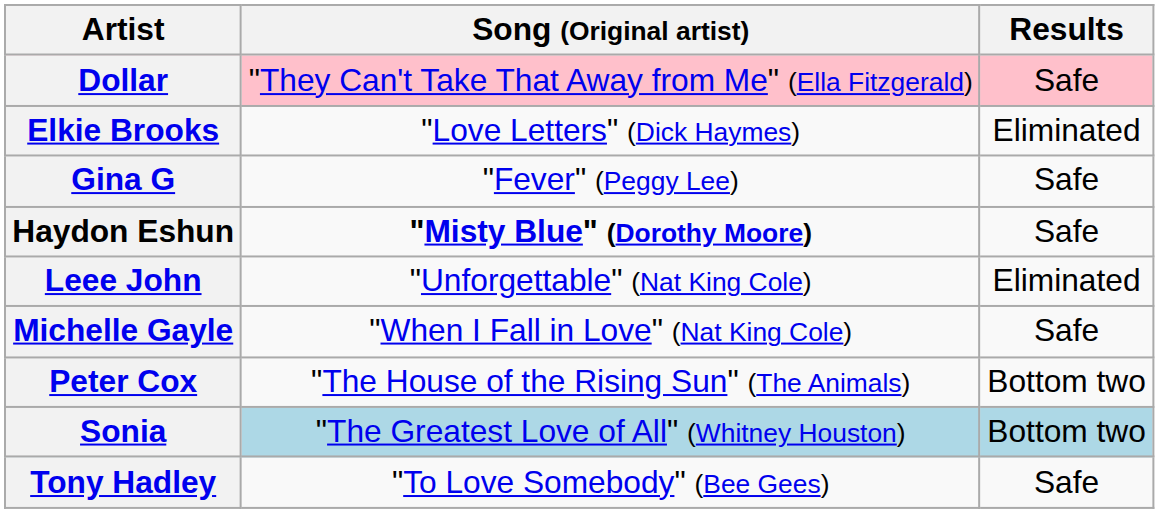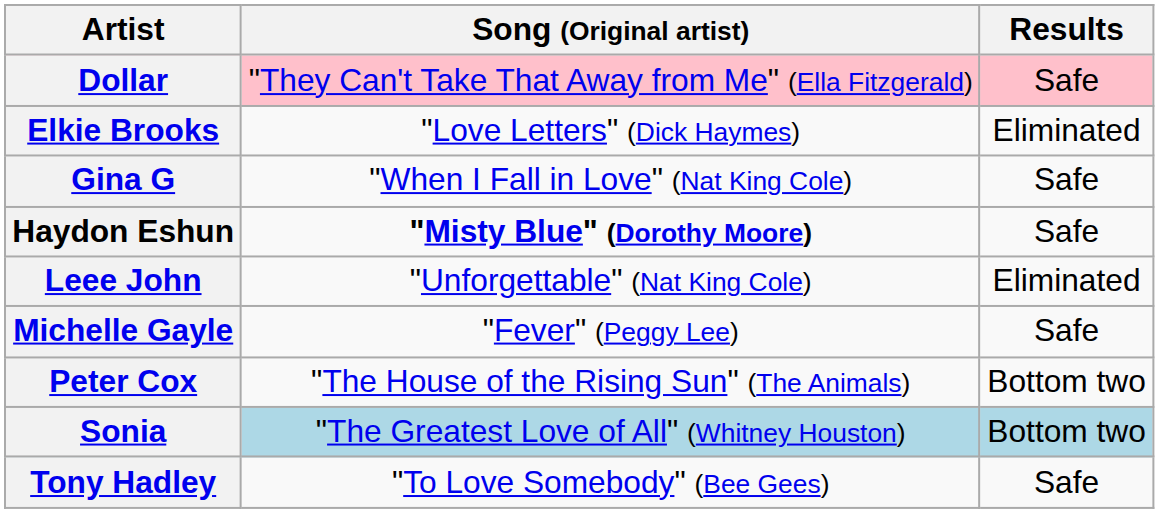 <table class="wikitable plainrowheaders" style="text-align:center;">
 <tr>
 <th scope="col">Artist</th>
 <th scope="col">Song <small>(Original artist)</small></th>
 <th scope="col">Results</th>
 </tr>
 <tr style="background:pink;">
 <th scope="row"><a href='#'>Dollar</a></th>
 <td>"<a href='#'>They Can't Take That Away from Me</a>" <small>(<a href='#'>Ella Fitzgerald</a>)</small></td>
 <td>Safe</td>
 </tr>
 <tr>
 <th scope="row"><a href='#'>Elkie Brooks</a></th>
 <td>"<a href='#'>Love Letters</a>" <small>(<a href='#'>Dick Haymes</a>)</small></td>
 <td>Eliminated</td>
 </tr>
 <tr>
 <th scope="row"><a href='#'>Gina G</a></th>
-<td>"<a href='#'>Fever</a>" <small>(<a href='#'>Peggy Lee</a>)</small></td>
+<td>"<a href='#'>When I Fall in Love</a>" <small>(<a href='#'>Nat King Cole</a>)</small></td>
 <td>Safe</td>
 </tr>
 <tr>
 <th scope="row">Haydon Eshun</th>
 <td><strong>"<a href='#'>Misty Blue</a>" <small>(<a href='#'>Dorothy Moore</a>)</small></strong></td>
 <td>Safe</td>
 </tr>
 <tr>
 <th scope="row"><a href='#'>Leee John</a></th>
 <td>"<a href='#'>Unforgettable</a>" <small>(<a href='#'>Nat King Cole</a>)</small></td>
 <td>Eliminated</td>
 </tr>
 <tr>
 <th scope="row"><a href='#'>Michelle Gayle</a></th>
-<td>"<a href='#'>When I Fall in Love</a>" <small>(<a href='#'>Nat King Cole</a>)</small></td>
+<td>"<a href='#'>Fever</a>" <small>(<a href='#'>Peggy Lee</a>)</small></td>
 <td>Safe</td>
 </tr>
 <tr>
 <th scope="row"><a href='#'>Peter Cox</a></th>
 <td>"<a href='#'>The House of the Rising Sun</a>" <small>(<a href='#'>The Animals</a>)</small></td>
 <td>Bottom two</td>
 </tr>
 <tr style="background:lightblue;">
 <th scope="row"><a href='#'>Sonia</a></th>
 <td>"<a href='#'>The Greatest Love of All</a>" <small>(<a href='#'>Whitney Houston</a>)</small></td>
 <td>Bottom two</td>
 </tr>
 <tr>
 <th scope="row"><a href='#'>Tony Hadley</a></th>
 <td>"<a href='#'>To Love Somebody</a>" <small>(<a href='#'>Bee Gees</a>)</small></td>
 <td>Safe</td>
 </tr>
 </table>
